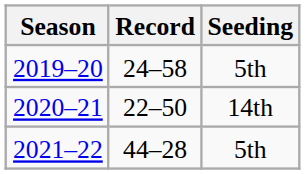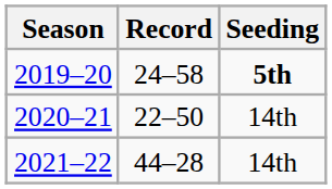 <table class="wikitable sortable" align="right">
 <tr>
 <th style="font-size:11px;text-align:center;line-height:110%">Season</th>
 <th style="font-size:11px;text-align:center;line-height:110%">Record</th>
 <th style="font-size:11px;text-align:center;line-height:110%">Seeding</th>
 </tr>
 <tr align="left">
 <td style="background:#F9F9F9;font-size:11px;font-weight:normal;text-align:center;line-height:110%"><a href='#'>2019–20</a></td>
 <td style="background:#F9F9F9;font-size:11px;font-weight:normal;text-align:center;line-height:110%">24–58</td>
-<td style="background:#F9F9F9;font-size:11px;font-weight:normal;text-align:center;line-height:110%">5th</td>
+<td style="background:#F9F9F9;font-size:11px;font-weight:normal;text-align:center;line-height:110%"><strong>5th</strong></td>
 </tr>
 <tr align="left">
 <td style="background:#F9F9F9;font-size:11px;font-weight:normal;text-align:center;line-height:110%"><a href='#'>2020–21</a></td>
 <td style="background:#F9F9F9;font-size:11px;font-weight:normal;text-align:center;line-height:110%">22–50</td>
 <td style="background:#F9F9F9;font-size:11px;font-weight:normal;text-align:center;line-height:110%">14th</td>
 </tr>
 <tr align="left">
 <td style="background:#F9F9F9;font-size:11px;font-weight:normal;text-align:center;line-height:110%"><a href='#'>2021–22</a></td>
 <td style="background:#F9F9F9;font-size:11px;font-weight:normal;text-align:center;line-height:110%">44–28</td>
-<td style="background:#F9F9F9;font-size:11px;font-weight:normal;text-align:center;line-height:110%">5th</td>
+<td style="background:#F9F9F9;font-size:11px;font-weight:normal;text-align:center;line-height:110%">14th</td>
 </tr>
 </table>
